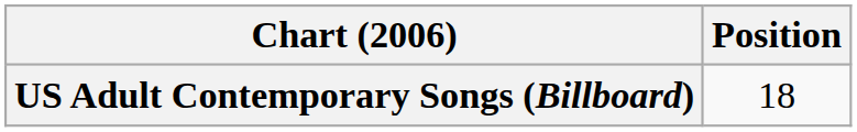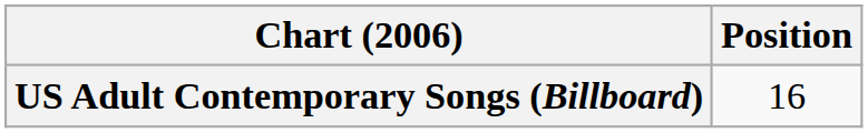 <table class="wikitable sortable plainrowheaders" style="text-align:center;">
 <tr>
 <th>Chart (2006)</th>
 <th>Position</th>
 </tr>
 <tr>
 <th scope="row">US Adult Contemporary Songs (<em>Billboard</em>)</th>
-<td>18</td>
+<td>16</td>
 </tr>
 </table>
